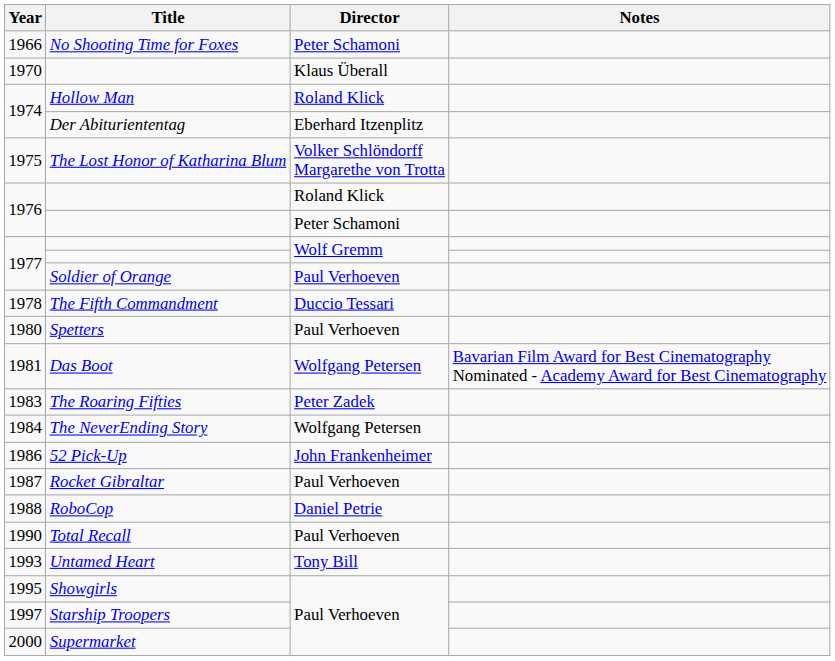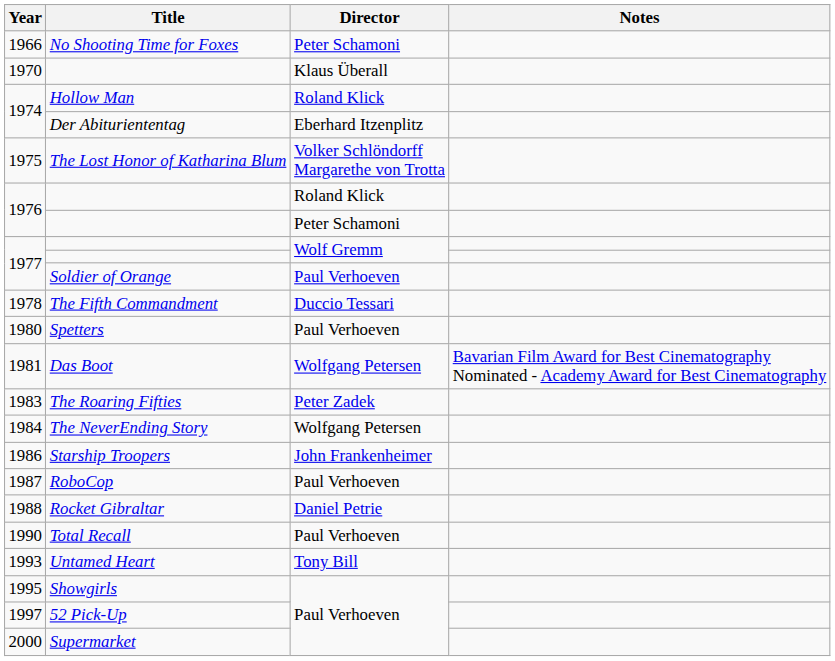 <table class="wikitable">
 <tr>
 <th>Year</th>
 <th>Title</th>
 <th>Director</th>
 <th>Notes</th>
 </tr>
 <tr>
 <td>1966</td>
 <td><em><a href='#'>No Shooting Time for Foxes</a></em></td>
 <td><a href='#'>Peter Schamoni</a></td>
 <td></td>
 </tr>
 <tr>
 <td>1970</td>
 <td><em></em></td>
 <td>Klaus Überall</td>
 <td></td>
 </tr>
 <tr>
 <td rowspan=2>1974</td>
 <td><em><a href='#'>Hollow Man</a></em></td>
 <td><a href='#'>Roland Klick</a></td>
 <td></td>
 </tr>
 <tr>
 <td><em>Der Abituriententag</em></td>
 <td>Eberhard Itzenplitz</td>
 <td></td>
 </tr>
 <tr>
 <td>1975</td>
 <td><em><a href='#'>The Lost Honor of Katharina Blum</a></em></td>
 <td><a href='#'>Volker Schlöndorff</a><br><a href='#'>Margarethe von Trotta</a></td>
 <td></td>
 </tr>
 <tr>
 <td rowspan=2>1976</td>
 <td><em></em></td>
 <td>Roland Klick</td>
 <td></td>
 </tr>
 <tr>
 <td><em></em></td>
 <td>Peter Schamoni</td>
 <td></td>
 </tr>
 <tr>
 <td rowspan=3>1977</td>
 <td><em></em></td>
 <td rowspan=2><a href='#'>Wolf Gremm</a></td>
 <td></td>
 </tr>
 <tr>
 <td><em></em></td>
 <td></td>
 </tr>
 <tr>
 <td><em><a href='#'>Soldier of Orange</a></em></td>
 <td><a href='#'>Paul Verhoeven</a></td>
 <td></td>
 </tr>
 <tr>
 <td>1978</td>
 <td><em><a href='#'>The Fifth Commandment</a></em></td>
 <td><a href='#'>Duccio Tessari</a></td>
 <td></td>
 </tr>
 <tr>
 <td>1980</td>
 <td><em><a href='#'>Spetters</a></em></td>
 <td>Paul Verhoeven</td>
 <td></td>
 </tr>
 <tr>
 <td>1981</td>
 <td><em><a href='#'>Das Boot</a></em></td>
 <td><a href='#'>Wolfgang Petersen</a></td>
 <td><a href='#'>Bavarian Film Award for Best Cinematography</a><br>Nominated - <a href='#'>Academy Award for Best Cinematography</a></td>
 </tr>
 <tr>
 <td>1983</td>
 <td><em><a href='#'>The Roaring Fifties</a></em></td>
 <td><a href='#'>Peter Zadek</a></td>
 <td></td>
 </tr>
 <tr>
 <td>1984</td>
 <td><em><a href='#'>The NeverEnding Story</a></em></td>
 <td>Wolfgang Petersen</td>
 <td></td>
 </tr>
 <tr>
 <td>1986</td>
-<td><em><a href='#'>52 Pick-Up</a></em></td>
+<td><em><a href='#'>Starship Troopers</a></em></td>
 <td><a href='#'>John Frankenheimer</a></td>
 <td></td>
 </tr>
 <tr>
 <td>1987</td>
-<td><em><a href='#'>Rocket Gibraltar</a></em></td>
+<td><em><a href='#'>RoboCop</a></em></td>
 <td>Paul Verhoeven</td>
 <td></td>
 </tr>
 <tr>
 <td>1988</td>
-<td><em><a href='#'>RoboCop</a></em></td>
+<td><em><a href='#'>Rocket Gibraltar</a></em></td>
 <td><a href='#'>Daniel Petrie</a></td>
 <td></td>
 </tr>
 <tr>
 <td>1990</td>
 <td><em><a href='#'>Total Recall</a></em></td>
 <td>Paul Verhoeven</td>
 <td></td>
 </tr>
 <tr>
 <td>1993</td>
 <td><em><a href='#'>Untamed Heart</a></em></td>
 <td><a href='#'>Tony Bill</a></td>
 <td></td>
 </tr>
 <tr>
 <td>1995</td>
 <td><em><a href='#'>Showgirls</a></em></td>
 <td rowspan=3>Paul Verhoeven</td>
 <td></td>
 </tr>
 <tr>
 <td>1997</td>
-<td><em><a href='#'>Starship Troopers</a></em></td>
+<td><em><a href='#'>52 Pick-Up</a></em></td>
 <td></td>
 </tr>
 <tr>
 <td>2000</td>
 <td><em><a href='#'>Supermarket</a></em></td>
 <td></td>
 </tr>
 </table>
